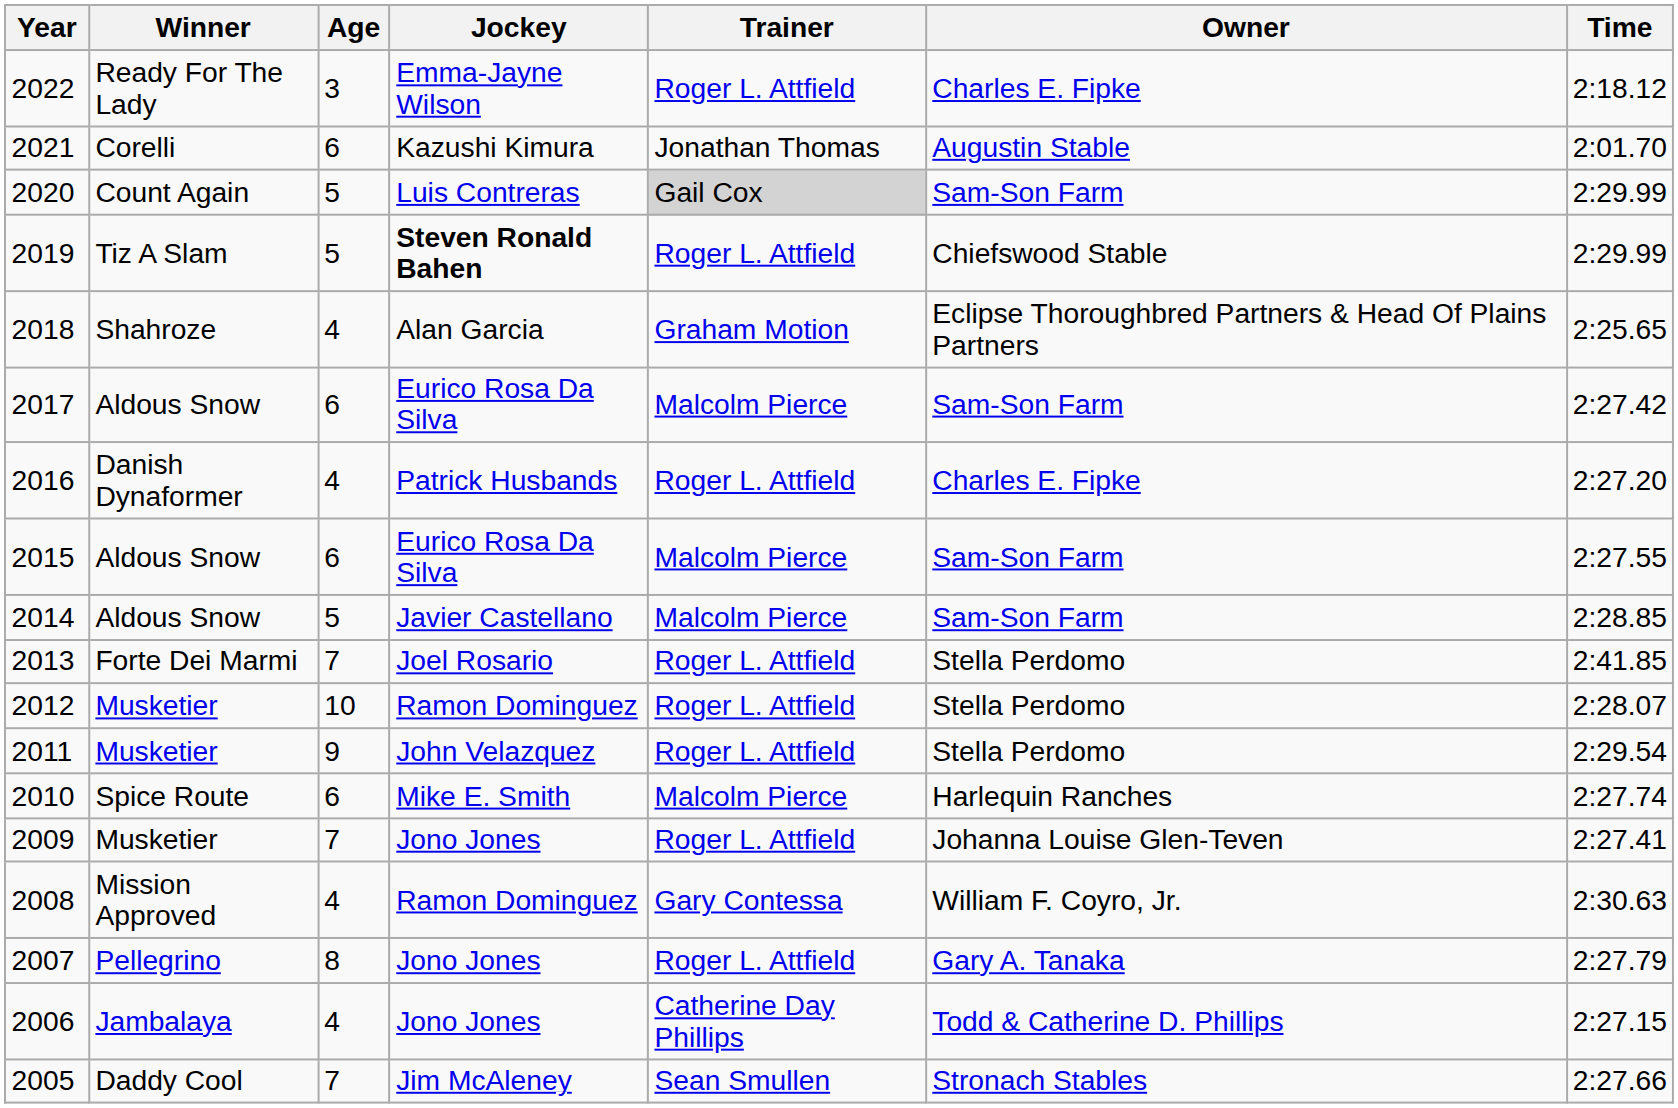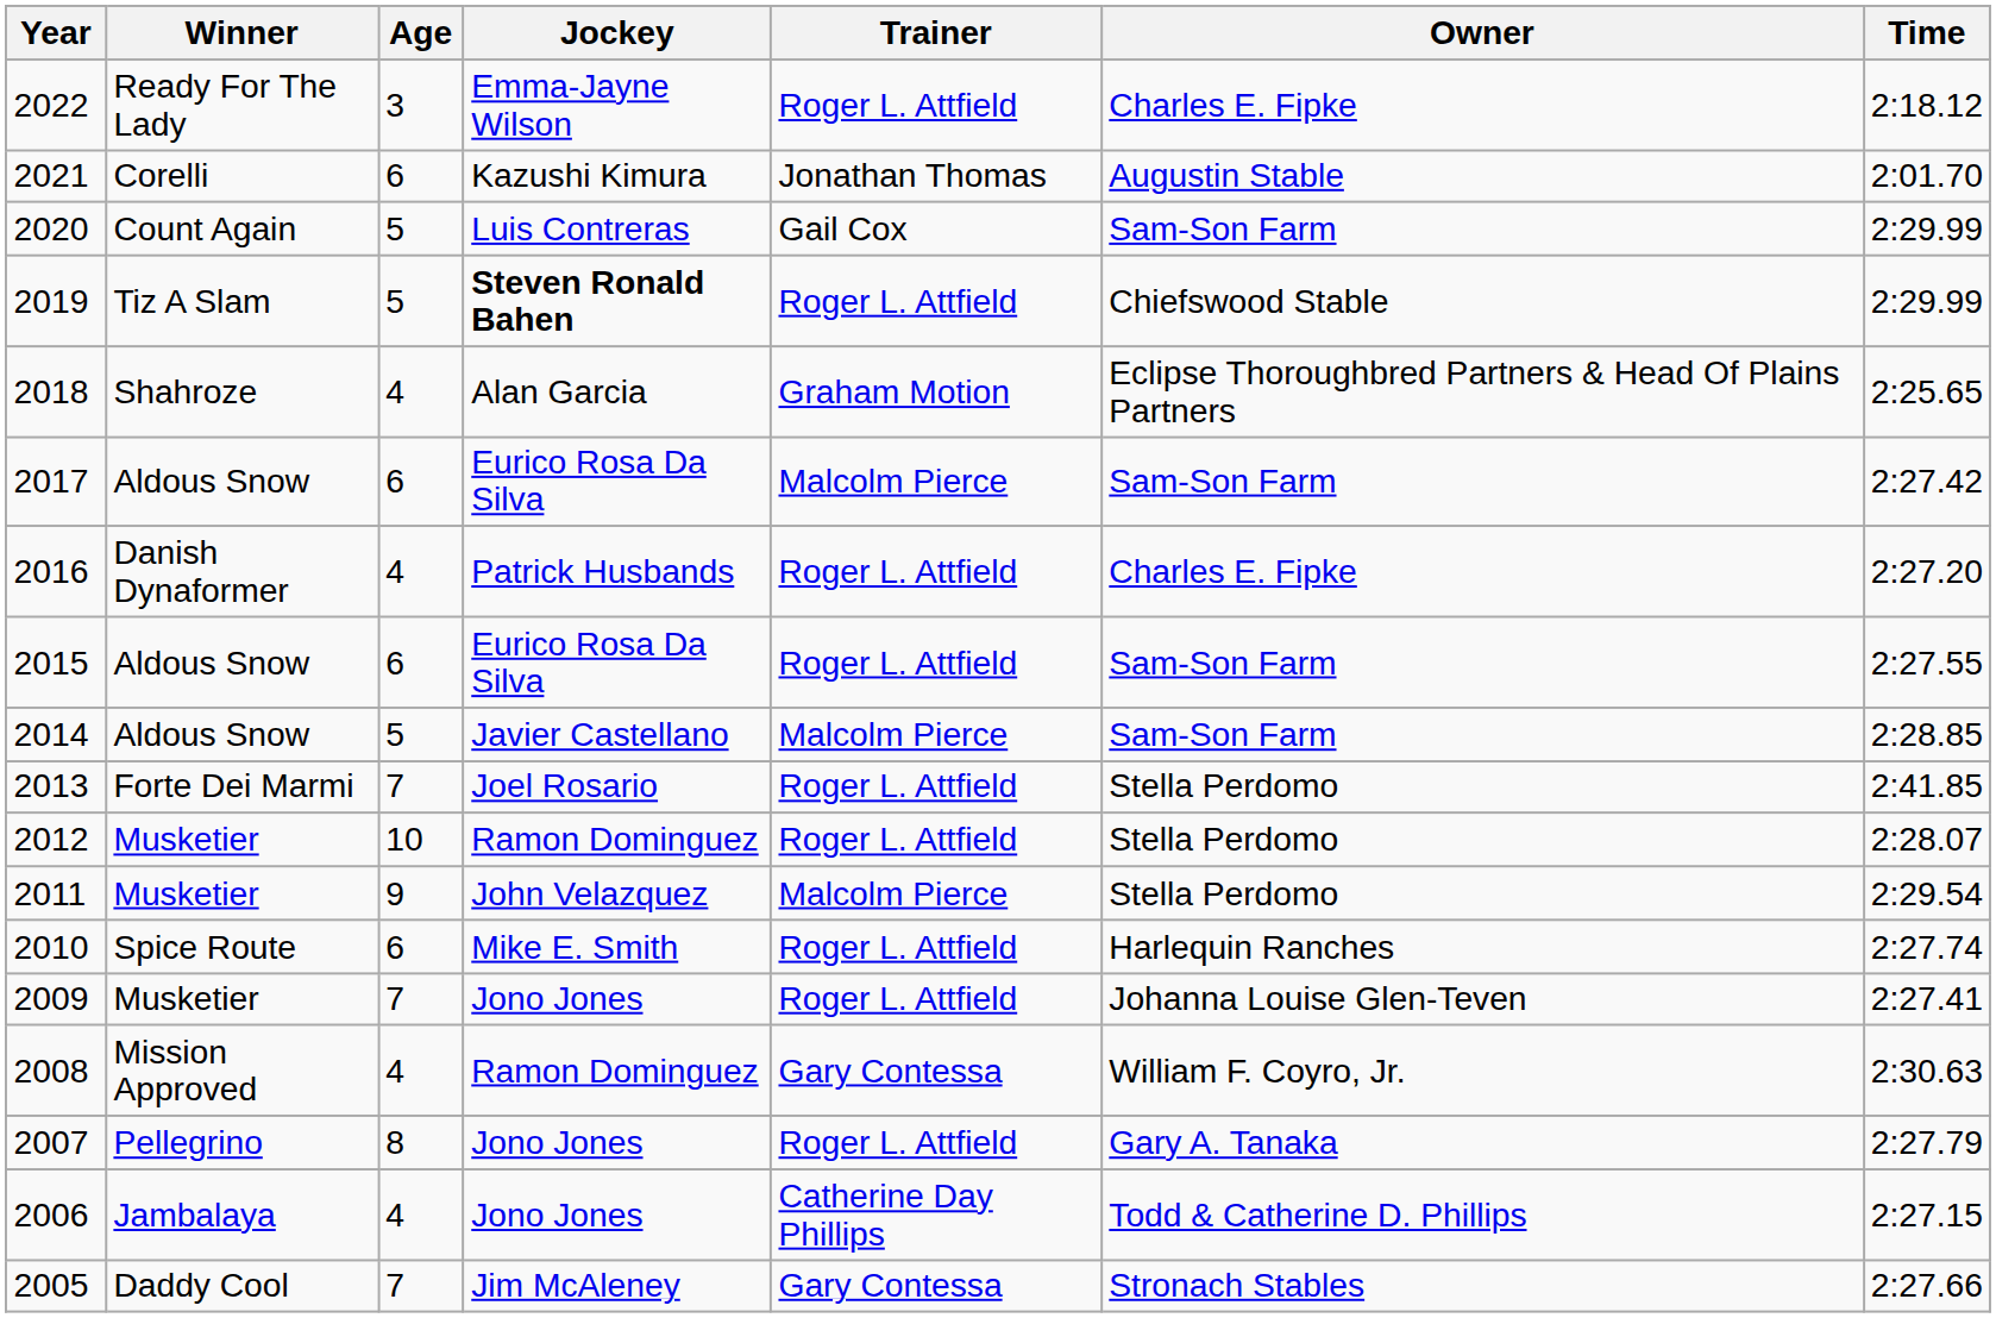 <table class="wikitable sortable" style="font-size:90%">
 <tr>
 <th width="36px">Year<br></th>
 <th width="110px">Winner<br></th>
 <th width="30px">Age<br></th>
 <th width="125px">Jockey<br></th>
 <th width="135px">Trainer<br></th>
 <th width="320px">Owner<br></th>
 <th width="40px">Time<br></th>
 </tr>
 <tr>
 <td>2022</td>
 <td>Ready For The Lady</td>
 <td>3</td>
 <td><a href='#'>Emma-Jayne Wilson</a></td>
 <td><a href='#'>Roger L. Attfield</a></td>
 <td><a href='#'>Charles E. Fipke</a></td>
 <td>2:18.12</td>
 </tr>
 <tr>
 <td>2021</td>
 <td>Corelli</td>
 <td>6</td>
 <td>Kazushi Kimura</td>
 <td>Jonathan Thomas</td>
 <td><a href='#'>Augustin Stable</a></td>
 <td>2:01.70</td>
 </tr>
 <tr>
 <td>2020</td>
 <td>Count Again</td>
 <td>5</td>
 <td><a href='#'>Luis Contreras</a></td>
-<td style="background: lightgrey;">Gail Cox</td>
+<td>Gail Cox</td>
 <td><a href='#'>Sam-Son Farm</a></td>
 <td>2:29.99</td>
 </tr>
 <tr>
 <td>2019</td>
 <td>Tiz A Slam</td>
 <td>5</td>
 <td><strong>Steven Ronald Bahen</strong></td>
 <td><a href='#'>Roger L. Attfield</a></td>
 <td>Chiefswood Stable</td>
 <td>2:29.99</td>
 </tr>
 <tr>
 <td>2018</td>
 <td>Shahroze</td>
 <td>4</td>
 <td>Alan Garcia</td>
 <td><a href='#'>Graham Motion</a></td>
 <td>Eclipse Thoroughbred Partners & Head Of Plains Partners</td>
 <td>2:25.65</td>
 </tr>
 <tr>
 <td>2017</td>
 <td>Aldous Snow</td>
 <td>6</td>
 <td><a href='#'>Eurico Rosa Da Silva</a></td>
 <td><a href='#'>Malcolm Pierce</a></td>
 <td><a href='#'>Sam-Son Farm</a></td>
 <td>2:27.42</td>
 </tr>
 <tr>
 <td>2016</td>
 <td>Danish Dynaformer</td>
 <td>4</td>
 <td><a href='#'>Patrick Husbands</a></td>
 <td><a href='#'>Roger L. Attfield</a></td>
 <td><a href='#'>Charles E. Fipke</a></td>
 <td>2:27.20</td>
 </tr>
 <tr>
 <td>2015</td>
 <td>Aldous Snow</td>
 <td>6</td>
 <td><a href='#'>Eurico Rosa Da Silva</a></td>
-<td><a href='#'>Malcolm Pierce</a></td>
+<td><a href='#'>Roger L. Attfield</a></td>
 <td><a href='#'>Sam-Son Farm</a></td>
 <td>2:27.55</td>
 </tr>
 <tr>
 <td>2014</td>
 <td>Aldous Snow</td>
 <td>5</td>
 <td><a href='#'>Javier Castellano</a></td>
 <td><a href='#'>Malcolm Pierce</a></td>
 <td><a href='#'>Sam-Son Farm</a></td>
 <td>2:28.85</td>
 </tr>
 <tr>
 <td>2013</td>
 <td>Forte Dei Marmi</td>
 <td>7</td>
 <td><a href='#'>Joel Rosario</a></td>
 <td><a href='#'>Roger L. Attfield</a></td>
 <td>Stella Perdomo</td>
 <td>2:41.85</td>
 </tr>
 <tr>
 <td>2012</td>
 <td><a href='#'>Musketier</a></td>
 <td>10</td>
 <td><a href='#'>Ramon Dominguez</a></td>
 <td><a href='#'>Roger L. Attfield</a></td>
 <td>Stella Perdomo</td>
 <td>2:28.07</td>
 </tr>
 <tr>
 <td>2011</td>
 <td><a href='#'>Musketier</a></td>
 <td>9</td>
 <td><a href='#'>John Velazquez</a></td>
-<td><a href='#'>Roger L. Attfield</a></td>
+<td><a href='#'>Malcolm Pierce</a></td>
 <td>Stella Perdomo</td>
 <td>2:29.54</td>
 </tr>
 <tr>
 <td>2010</td>
 <td>Spice Route</td>
 <td>6</td>
 <td><a href='#'>Mike E. Smith</a></td>
-<td><a href='#'>Malcolm Pierce</a></td>
+<td><a href='#'>Roger L. Attfield</a></td>
 <td>Harlequin Ranches</td>
 <td>2:27.74</td>
 </tr>
 <tr>
 <td>2009</td>
 <td>Musketier</td>
 <td>7</td>
 <td><a href='#'>Jono Jones</a></td>
 <td><a href='#'>Roger L. Attfield</a></td>
 <td>Johanna Louise Glen-Teven</td>
 <td>2:27.41</td>
 </tr>
 <tr>
 <td>2008</td>
 <td>Mission Approved</td>
 <td>4</td>
 <td><a href='#'>Ramon Dominguez</a></td>
 <td><a href='#'>Gary Contessa</a></td>
 <td>William F. Coyro, Jr.</td>
 <td>2:30.63</td>
 </tr>
 <tr>
 <td>2007</td>
 <td><a href='#'>Pellegrino</a></td>
 <td>8</td>
 <td><a href='#'>Jono Jones</a></td>
 <td><a href='#'>Roger L. Attfield</a></td>
 <td><a href='#'>Gary A. Tanaka</a></td>
 <td>2:27.79</td>
 </tr>
 <tr>
 <td>2006</td>
 <td><a href='#'>Jambalaya</a></td>
 <td>4</td>
 <td><a href='#'>Jono Jones</a></td>
 <td><a href='#'>Catherine Day Phillips</a></td>
 <td><a href='#'>Todd & Catherine D. Phillips</a></td>
 <td>2:27.15</td>
 </tr>
 <tr>
 <td>2005</td>
 <td>Daddy Cool</td>
 <td>7</td>
 <td><a href='#'>Jim McAleney</a></td>
-<td><a href='#'>Sean Smullen</a></td>
+<td><a href='#'>Gary Contessa</a></td>
 <td><a href='#'>Stronach Stables</a></td>
 <td>2:27.66</td>
 </tr>
 </table>
